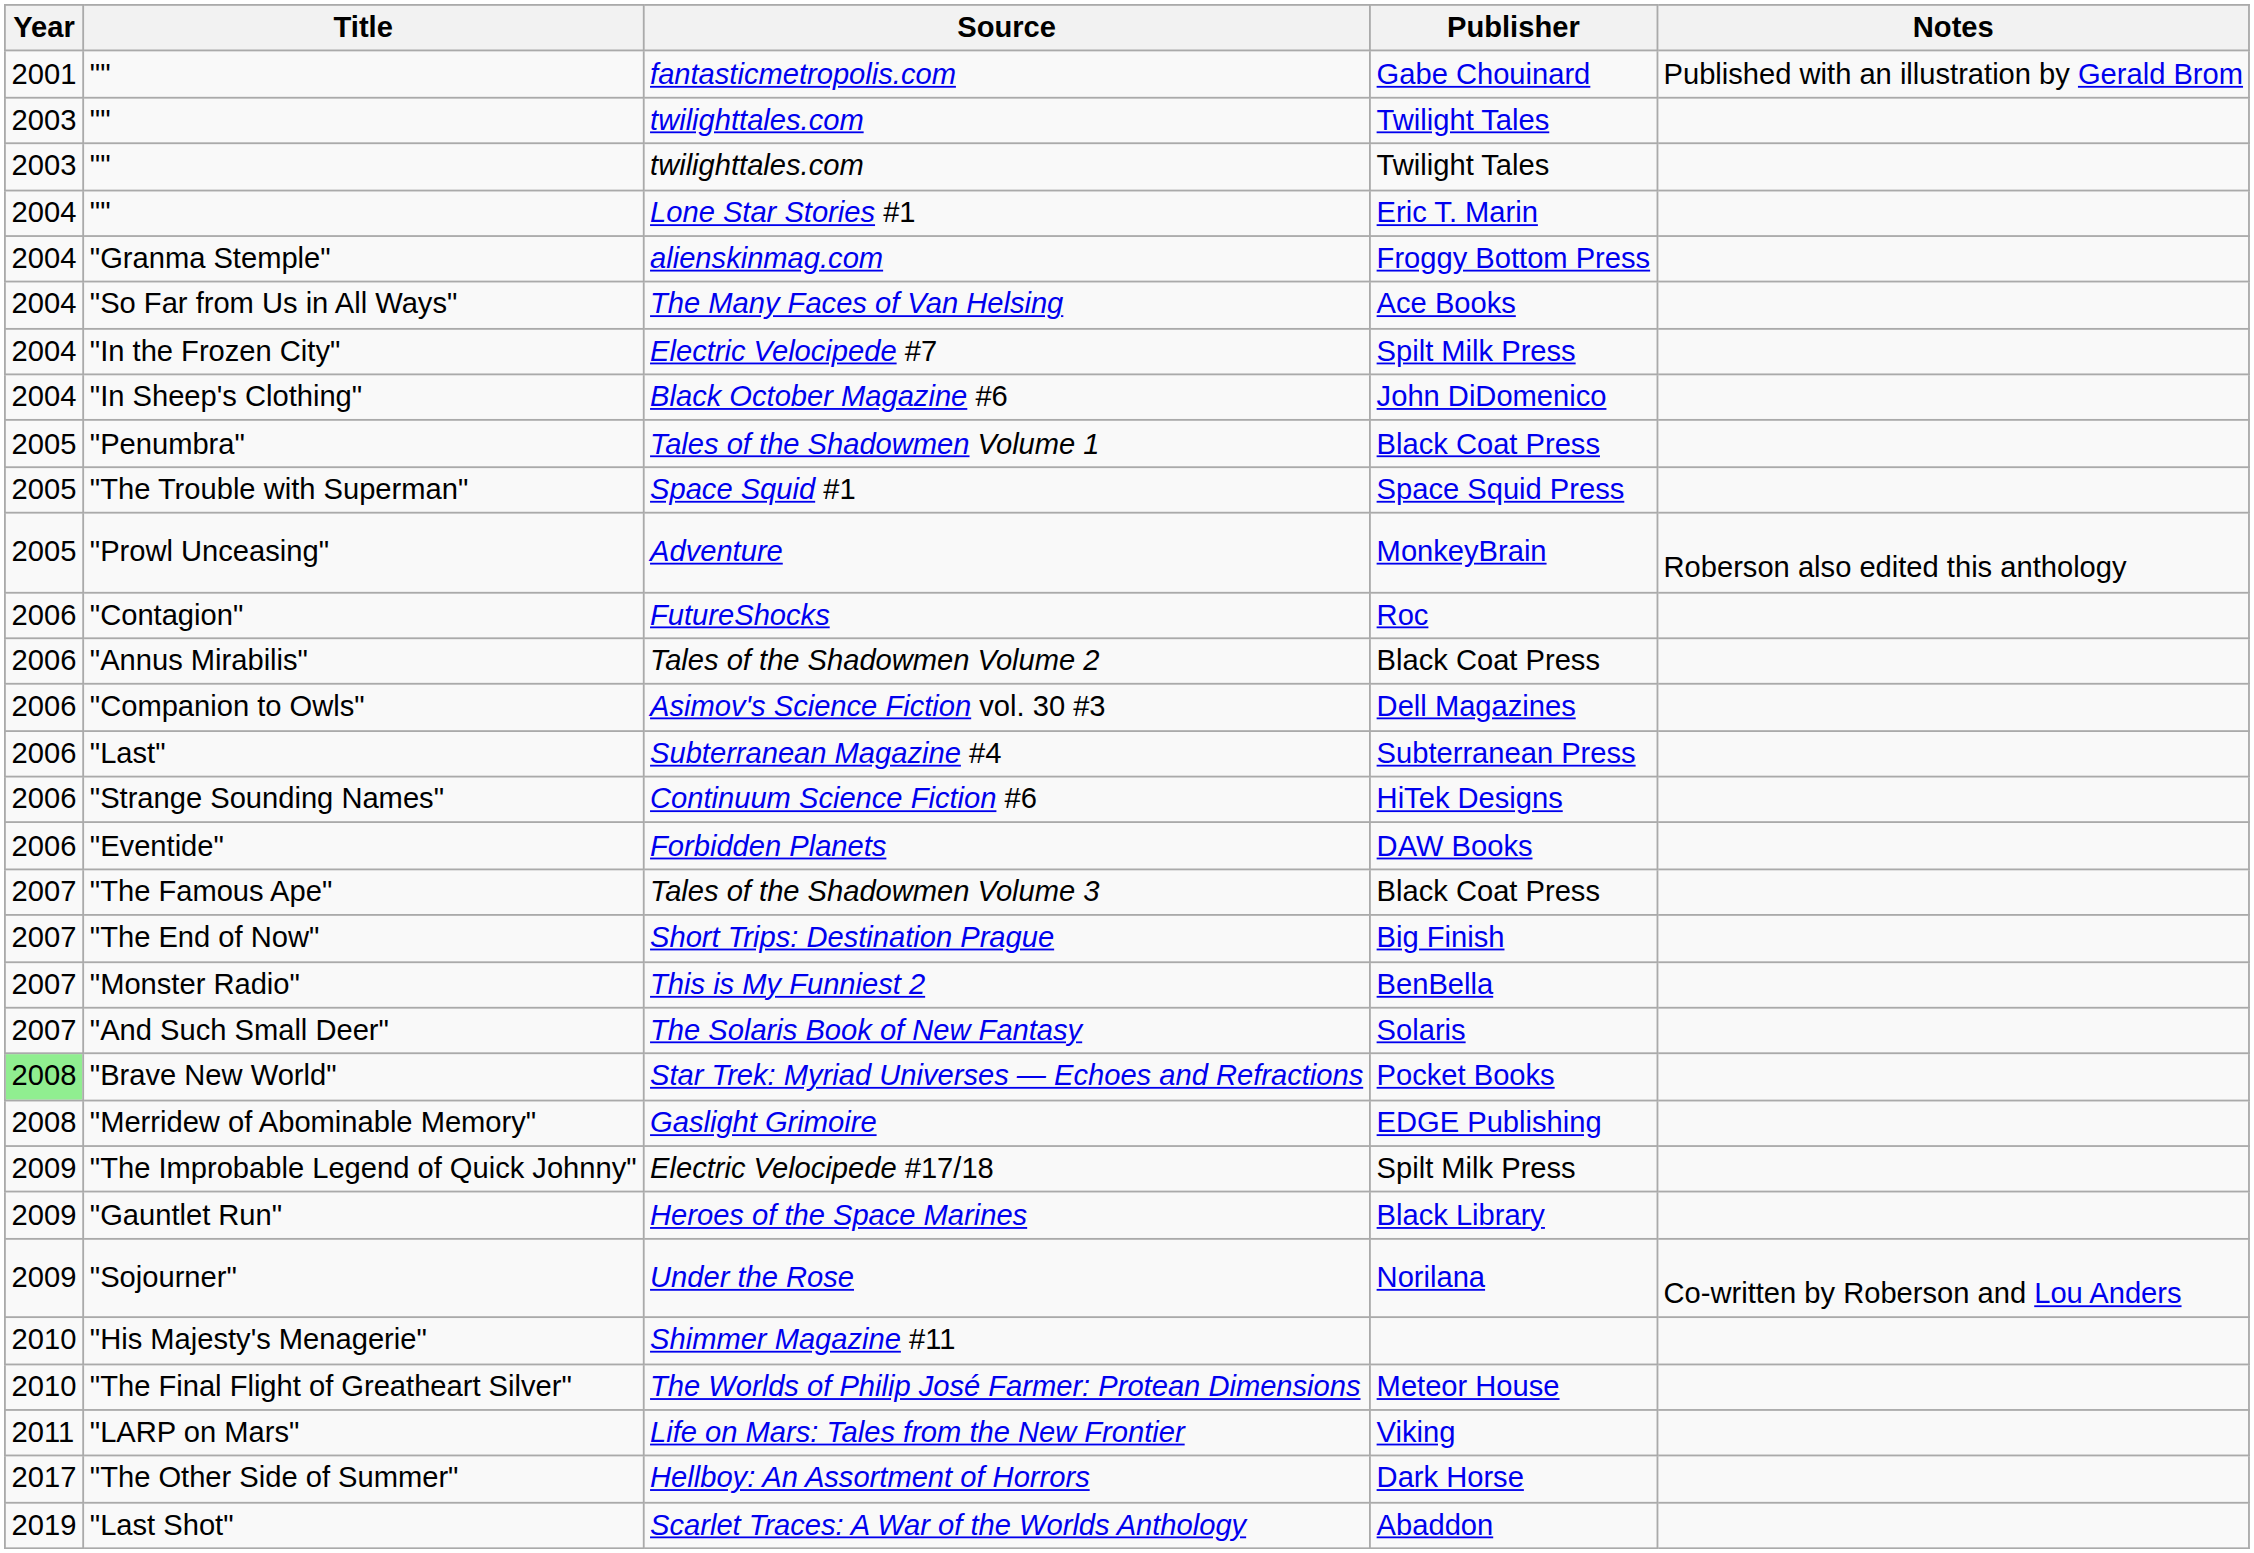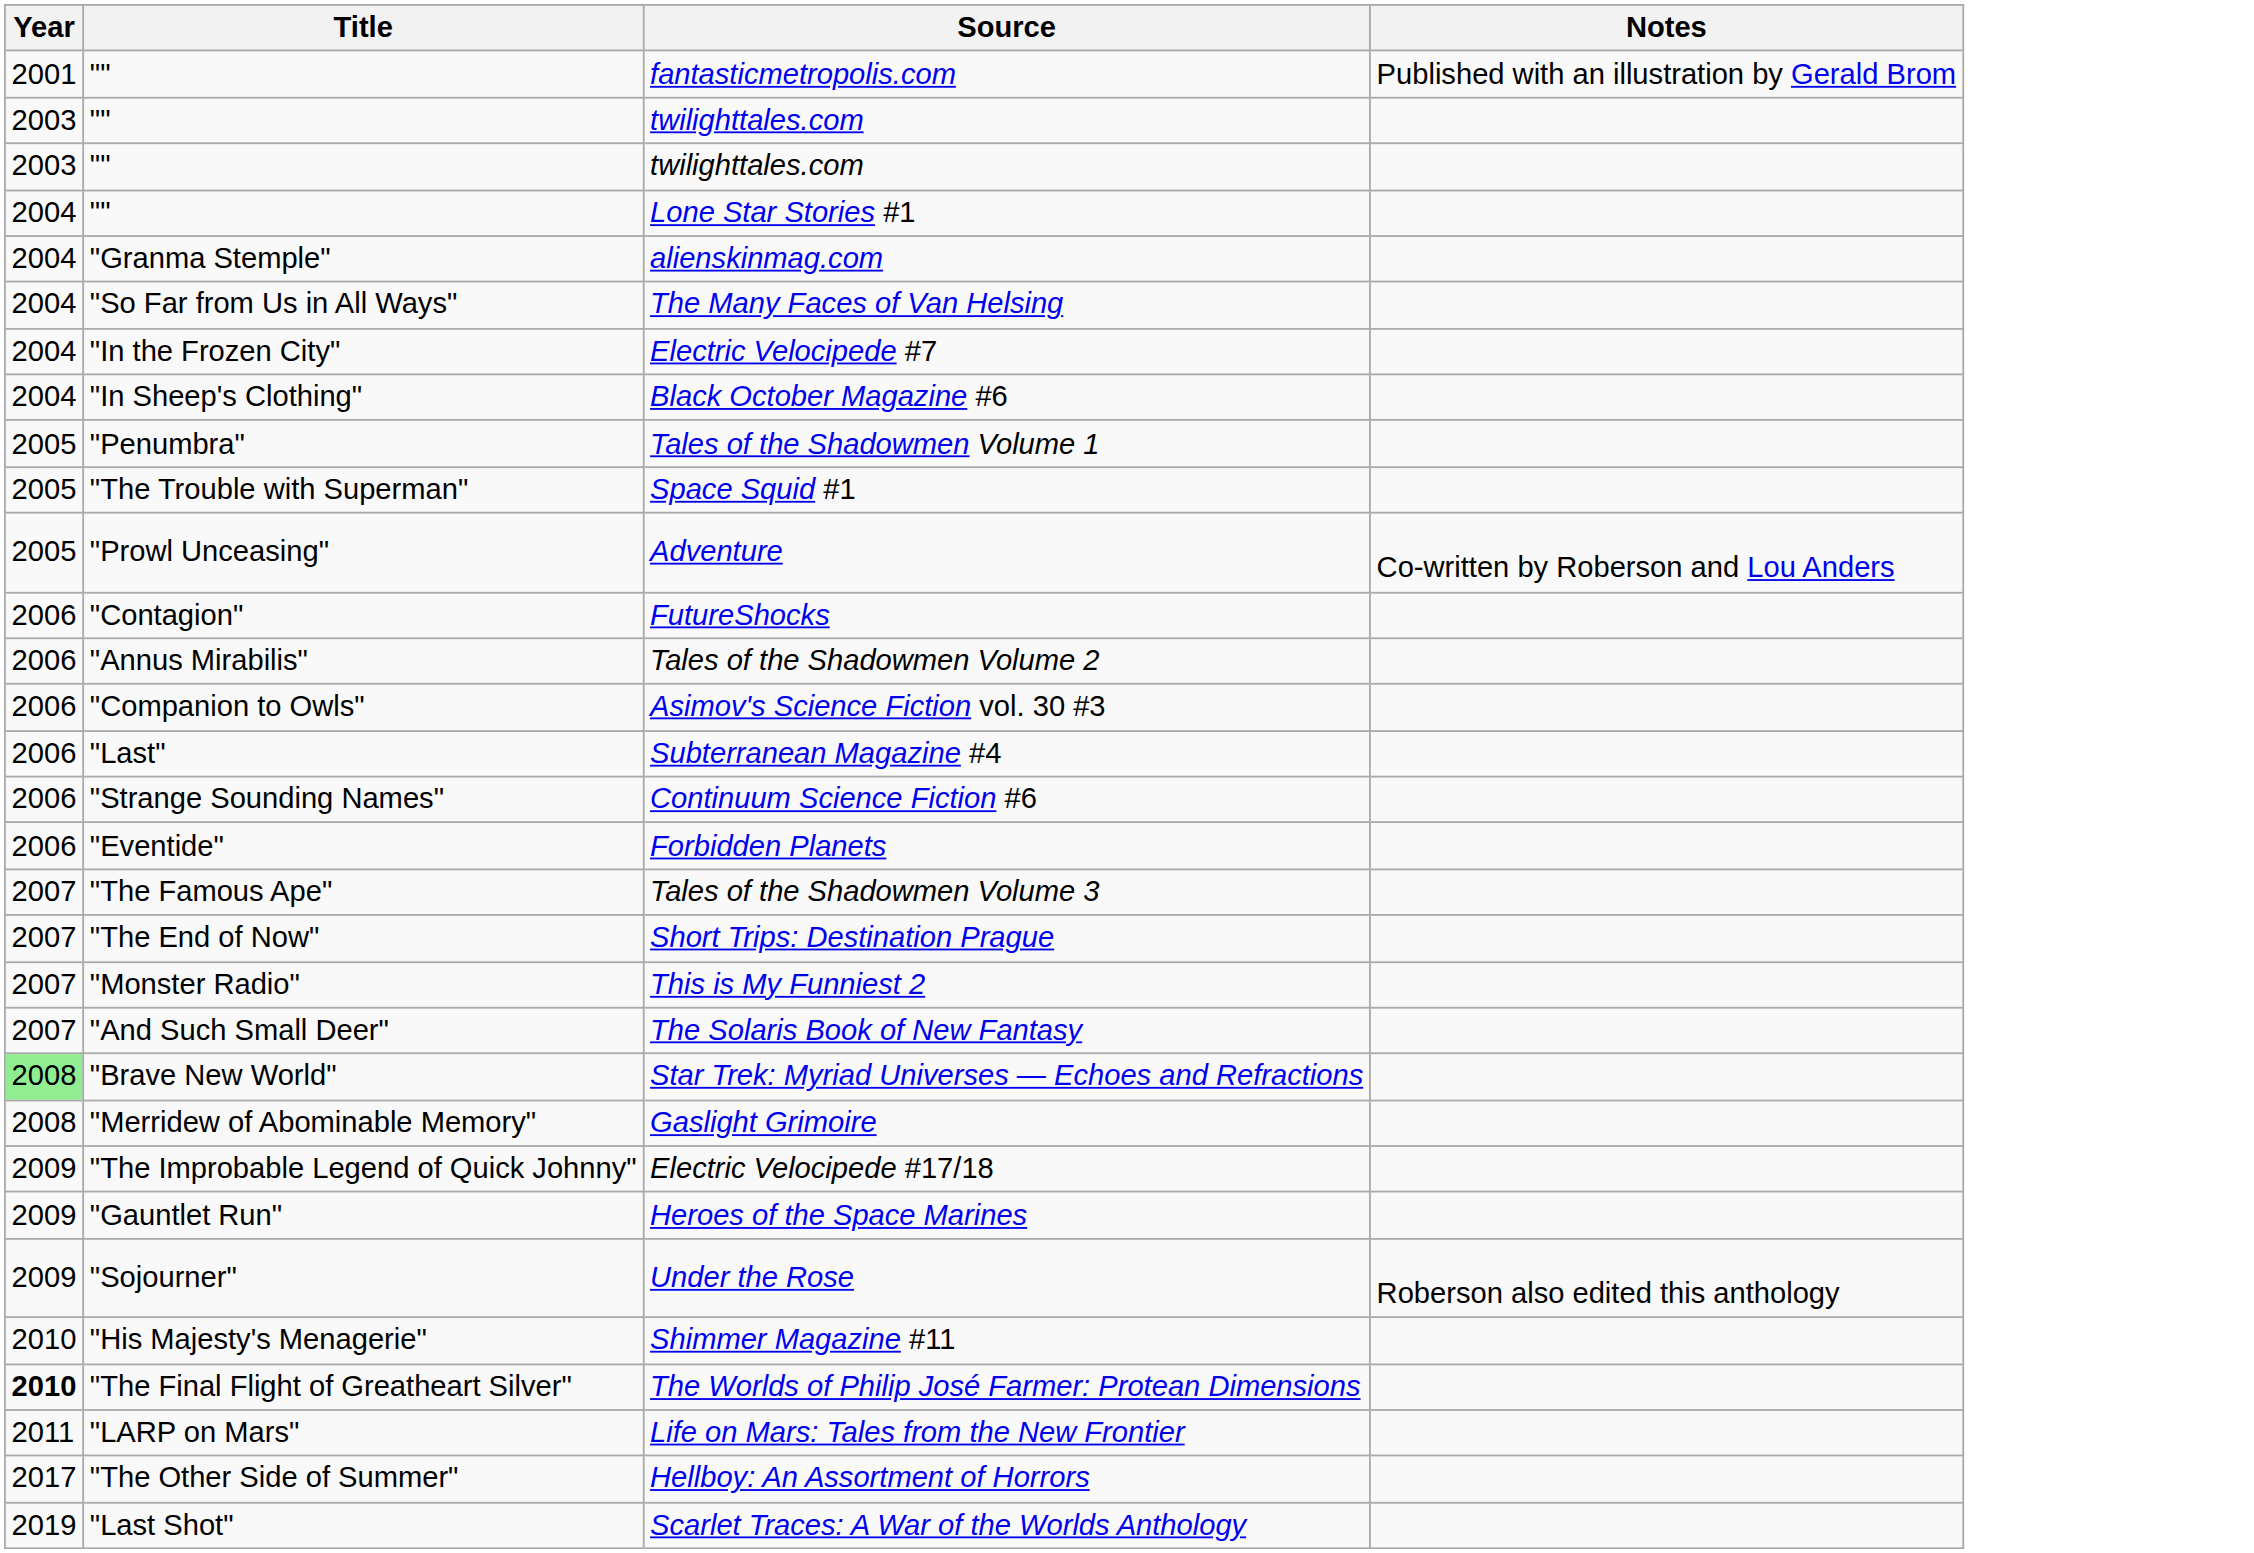 <table class="wikitable sortable">
 <tr>
 <th>Year</th>
 <th>Title</th>
 <th>Source</th>
-<th>Publisher</th>
 <th>Notes</th>
 </tr>
 <tr>
 <td>2001</td>
 <td>""</td>
 <td><em><a href='#'>fantasticmetropolis.com</a></em></td>
-<td><a href='#'>Gabe Chouinard</a></td>
 <td>Published with an illustration by <a href='#'>Gerald Brom</a></td>
 </tr>
 <tr>
 <td>2003</td>
 <td>""</td>
 <td><em><a href='#'>twilighttales.com</a></em></td>
-<td><a href='#'>Twilight Tales</a></td>
 <td></td>
 </tr>
 <tr>
 <td>2003</td>
 <td>""</td>
 <td><em>twilighttales.com</em></td>
-<td>Twilight Tales</td>
 <td></td>
 </tr>
 <tr>
 <td>2004</td>
 <td>""</td>
 <td><em><a href='#'>Lone Star Stories</a></em> #1</td>
-<td><a href='#'>Eric T. Marin</a></td>
 <td></td>
 </tr>
 <tr>
 <td>2004</td>
 <td>"Granma Stemple"</td>
 <td><em><a href='#'>alienskinmag.com</a></em></td>
-<td><a href='#'>Froggy Bottom Press</a></td>
 <td></td>
 </tr>
 <tr>
 <td>2004</td>
 <td>"So Far from Us in All Ways"</td>
 <td><em><a href='#'>The Many Faces of Van Helsing</a></em></td>
-<td><a href='#'>Ace Books</a></td>
 <td></td>
 </tr>
 <tr>
 <td>2004</td>
 <td>"In the Frozen City"</td>
 <td><em><a href='#'>Electric Velocipede</a></em> #7</td>
-<td><a href='#'>Spilt Milk Press</a></td>
 <td></td>
 </tr>
 <tr>
 <td>2004</td>
 <td>"In Sheep's Clothing"</td>
 <td><em><a href='#'>Black October Magazine</a></em> #6</td>
-<td><a href='#'>John DiDomenico</a></td>
 <td></td>
 </tr>
 <tr>
 <td>2005</td>
 <td>"Penumbra"</td>
 <td><em><a href='#'>Tales of the Shadowmen</a> Volume 1</em></td>
-<td><a href='#'>Black Coat Press</a></td>
 <td></td>
 </tr>
 <tr>
 <td>2005</td>
 <td>"The Trouble with Superman"</td>
 <td><em><a href='#'>Space Squid</a></em> #1</td>
-<td><a href='#'>Space Squid Press</a></td>
 <td></td>
 </tr>
 <tr>
 <td>2005</td>
 <td>"Prowl Unceasing"</td>
 <td><em><a href='#'>Adventure</a></em></td>
-<td><a href='#'>MonkeyBrain</a></td>
-<td><br>Roberson also edited this anthology</td>
+<td><br>Co-written by Roberson and <a href='#'>Lou Anders</a></td>
 </tr>
 <tr>
 <td>2006</td>
 <td>"Contagion"</td>
 <td><em><a href='#'>FutureShocks</a></em></td>
-<td><a href='#'>Roc</a></td>
 <td></td>
 </tr>
 <tr>
 <td>2006</td>
 <td>"Annus Mirabilis"</td>
 <td><em>Tales of the Shadowmen Volume 2</em></td>
-<td>Black Coat Press</td>
 <td></td>
 </tr>
 <tr>
 <td>2006</td>
 <td>"Companion to Owls"</td>
 <td><em><a href='#'>Asimov's Science Fiction</a></em> vol. 30 #3</td>
-<td><a href='#'>Dell Magazines</a></td>
 <td></td>
 </tr>
 <tr>
 <td>2006</td>
 <td>"Last"</td>
 <td><em><a href='#'>Subterranean Magazine</a></em> #4</td>
-<td><a href='#'>Subterranean Press</a></td>
 <td></td>
 </tr>
 <tr>
 <td>2006</td>
 <td>"Strange Sounding Names"</td>
 <td><em><a href='#'>Continuum Science Fiction</a></em> #6</td>
-<td><a href='#'>HiTek Designs</a></td>
 <td></td>
 </tr>
 <tr>
 <td>2006</td>
 <td>"Eventide"</td>
 <td><em><a href='#'>Forbidden Planets</a></em></td>
-<td><a href='#'>DAW Books</a></td>
 <td></td>
 </tr>
 <tr>
 <td>2007</td>
 <td>"The Famous Ape"</td>
 <td><em>Tales of the Shadowmen Volume 3</em></td>
-<td>Black Coat Press</td>
 <td></td>
 </tr>
 <tr>
 <td>2007</td>
 <td>"The End of Now"</td>
 <td><em><a href='#'>Short Trips: Destination Prague</a></em></td>
-<td><a href='#'>Big Finish</a></td>
 <td></td>
 </tr>
 <tr>
 <td>2007</td>
 <td>"Monster Radio"</td>
 <td><em><a href='#'>This is My Funniest 2</a></em></td>
-<td><a href='#'>BenBella</a></td>
 <td></td>
 </tr>
 <tr>
 <td>2007</td>
 <td>"And Such Small Deer"</td>
 <td><em><a href='#'>The Solaris Book of New Fantasy</a></em></td>
-<td><a href='#'>Solaris</a></td>
 <td></td>
 </tr>
 <tr>
 <td style="background: lightgreen;">2008</td>
 <td>"Brave New World"</td>
 <td><em><a href='#'>Star Trek: Myriad Universes — Echoes and Refractions</a></em></td>
-<td><a href='#'>Pocket Books</a></td>
 <td></td>
 </tr>
 <tr>
 <td>2008</td>
 <td>"Merridew of Abominable Memory"</td>
 <td><em><a href='#'>Gaslight Grimoire</a></em></td>
-<td><a href='#'>EDGE Publishing</a></td>
 <td></td>
 </tr>
 <tr>
 <td>2009</td>
 <td>"The Improbable Legend of Quick Johnny"</td>
 <td><em>Electric Velocipede</em> #17/18</td>
-<td>Spilt Milk Press</td>
 <td></td>
 </tr>
 <tr>
 <td>2009</td>
 <td>"Gauntlet Run"</td>
 <td><em><a href='#'>Heroes of the Space Marines</a></em></td>
-<td><a href='#'>Black Library</a></td>
 <td></td>
 </tr>
 <tr>
 <td>2009</td>
 <td>"Sojourner"</td>
 <td><em><a href='#'>Under the Rose</a></em></td>
-<td><a href='#'>Norilana</a></td>
-<td><br>Co-written by Roberson and <a href='#'>Lou Anders</a></td>
+<td><br>Roberson also edited this anthology</td>
 </tr>
 <tr>
 <td>2010</td>
 <td>"His Majesty's Menagerie"</td>
 <td><em><a href='#'>Shimmer Magazine</a></em> #11</td>
 <td></td>
-<td></td>
 </tr>
 <tr>
-<td>2010</td>
+<td><strong>2010</strong></td>
 <td>"The Final Flight of Greatheart Silver"</td>
 <td><em><a href='#'>The Worlds of Philip José Farmer: Protean Dimensions</a></em></td>
-<td><a href='#'>Meteor House</a></td>
 <td></td>
 </tr>
 <tr>
 <td>2011</td>
 <td>"LARP on Mars"</td>
 <td><em><a href='#'>Life on Mars: Tales from the New Frontier</a></em></td>
-<td><a href='#'>Viking</a></td>
 <td></td>
 </tr>
 <tr>
 <td>2017</td>
 <td>"The Other Side of Summer"</td>
 <td><em><a href='#'>Hellboy: An Assortment of Horrors</a></em></td>
-<td><a href='#'>Dark Horse</a></td>
 <td></td>
 </tr>
 <tr>
 <td>2019</td>
 <td>"Last Shot"</td>
 <td><em><a href='#'>Scarlet Traces: A War of the Worlds Anthology</a></em></td>
-<td><a href='#'>Abaddon</a></td>
 <td></td>
 </tr>
 </table>
